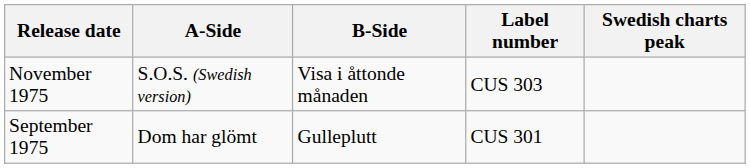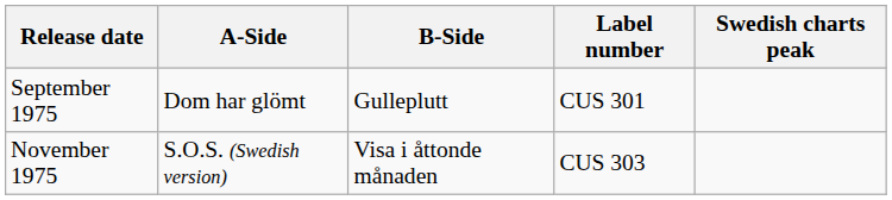 <table class="wikitable">
 <tr>
 <th>Release date</th>
 <th>A-Side</th>
 <th>B-Side</th>
 <th>Label number</th>
 <th>Swedish charts peak</th>
 </tr>
 <tr>
+<td>September 1975</td>
+<td>Dom har glömt</td>
+<td>Gulleplutt</td>
+<td>CUS 301</td>
+<td></td>
+</tr>
+<tr>
 <td>November 1975</td>
 <td>S.O.S. <small><em>(Swedish version)</em></small></td>
 <td>Visa i åttonde månaden</td>
 <td>CUS 303</td>
 <td></td>
 </tr>
-<tr>
-<td>September 1975</td>
-<td>Dom har glömt</td>
-<td>Gulleplutt</td>
-<td>CUS 301</td>
-<td></td>
-</tr>
 </table>
